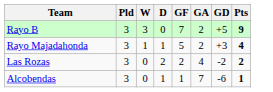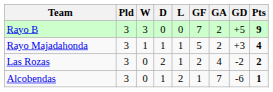 <table class="wikitable" style="text-align: center;">
 <tr>
 <th width=165>Team</th>
 <th width=20>Pld</th>
 <th width=20>W</th>
 <th width=20>D</th>
+<th width=20>L</th>
 <th width=20>GF</th>
 <th width=20>GA</th>
 <th width=20>GD</th>
 <th width=20>Pts</th>
 </tr>
 <tr bgcolor=#ccffcc>
 <td align=left> <a href='#'>Rayo B</a></td>
 <td>3</td>
 <td>3</td>
 <td>0</td>
+<td>0</td>
 <td>7</td>
 <td>2</td>
 <td>+5</td>
 <td><strong>9</strong></td>
 </tr>
 <tr>
 <td align=left> <a href='#'>Rayo Majadahonda</a></td>
 <td>3</td>
+<td>1</td>
 <td>1</td>
 <td>1</td>
 <td>5</td>
 <td>2</td>
 <td>+3</td>
 <td><strong>4</strong></td>
 </tr>
 <tr>
 <td align=left> <a href='#'>Las Rozas</a></td>
 <td>3</td>
 <td>0</td>
 <td>2</td>
+<td>1</td>
 <td>2</td>
 <td>4</td>
 <td>-2</td>
 <td><strong>2</strong></td>
 </tr>
 <tr>
 <td align=left> <a href='#'>Alcobendas</a></td>
 <td>3</td>
 <td>0</td>
 <td>1</td>
+<td>2</td>
 <td>1</td>
 <td>7</td>
 <td>-6</td>
 <td><strong>1</strong></td>
 </tr>
 </table>
